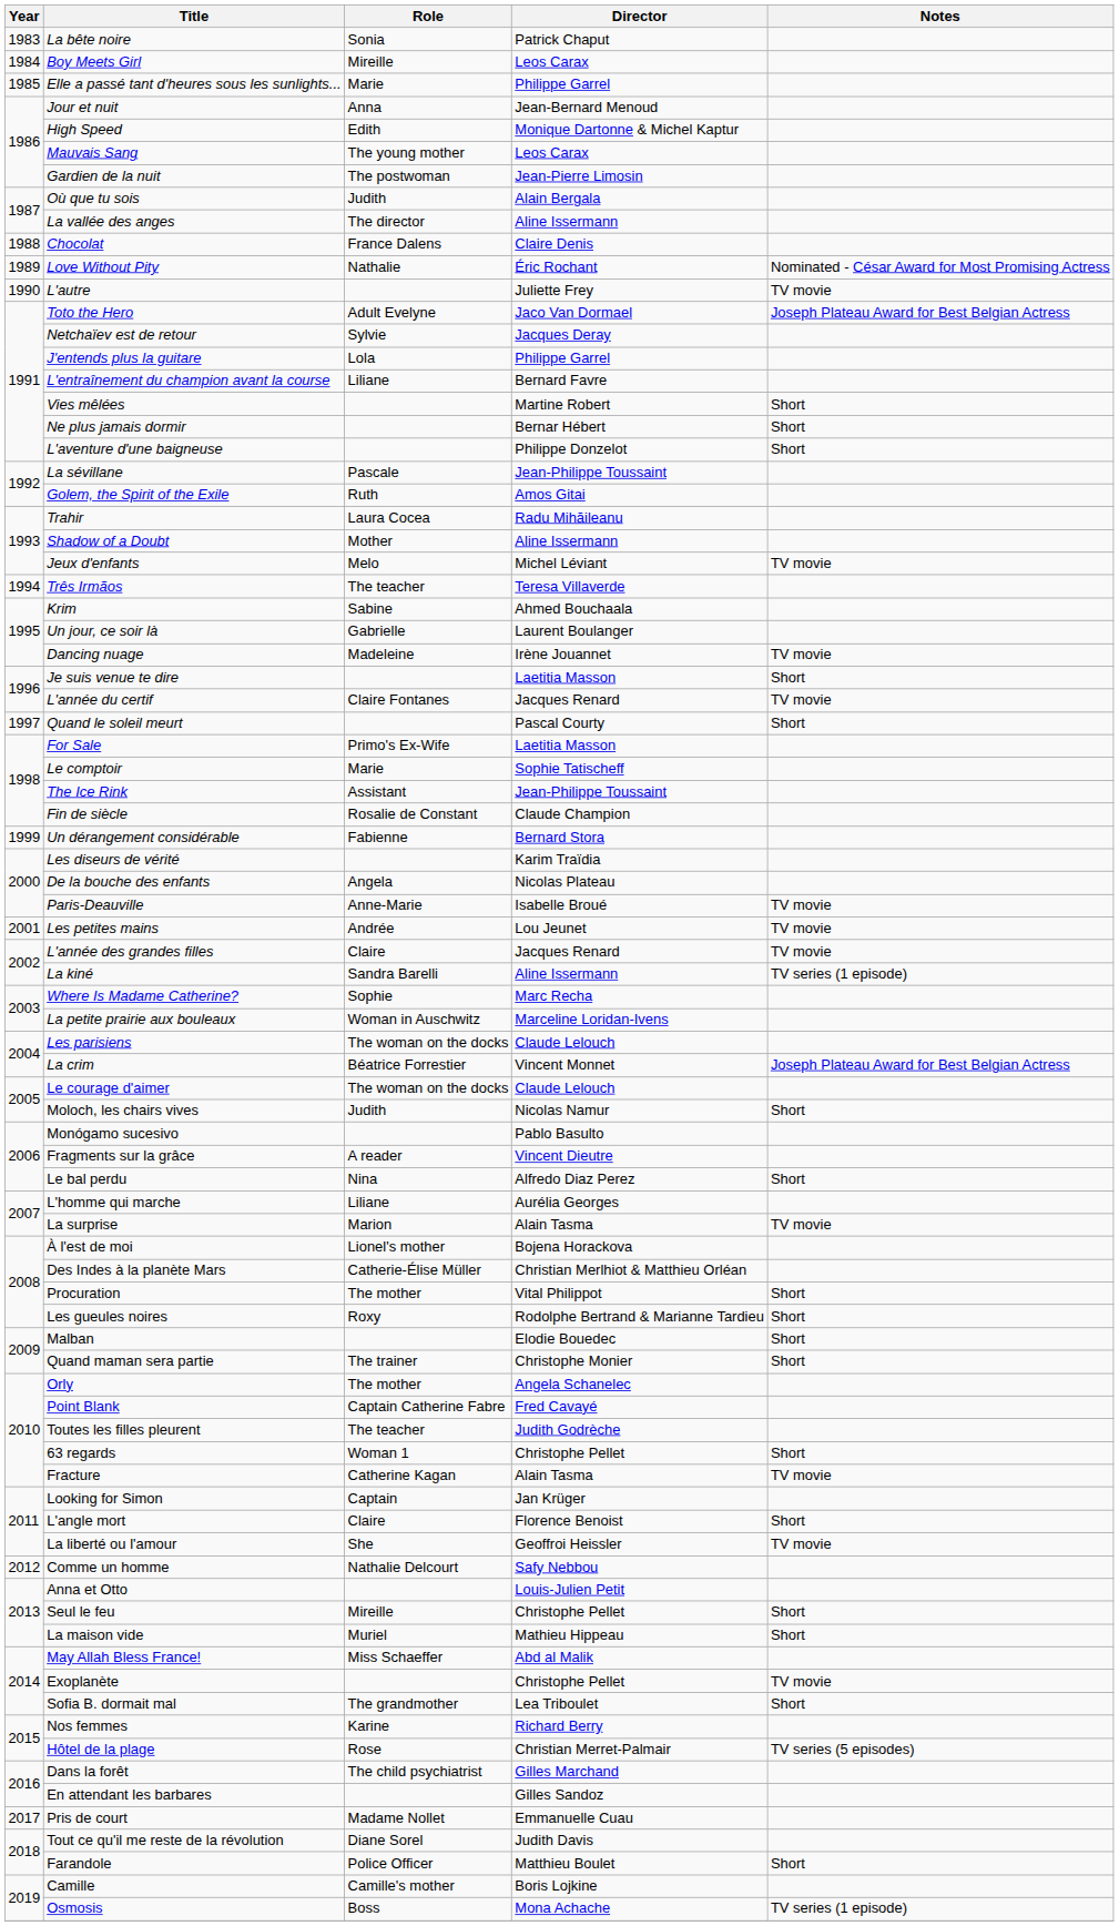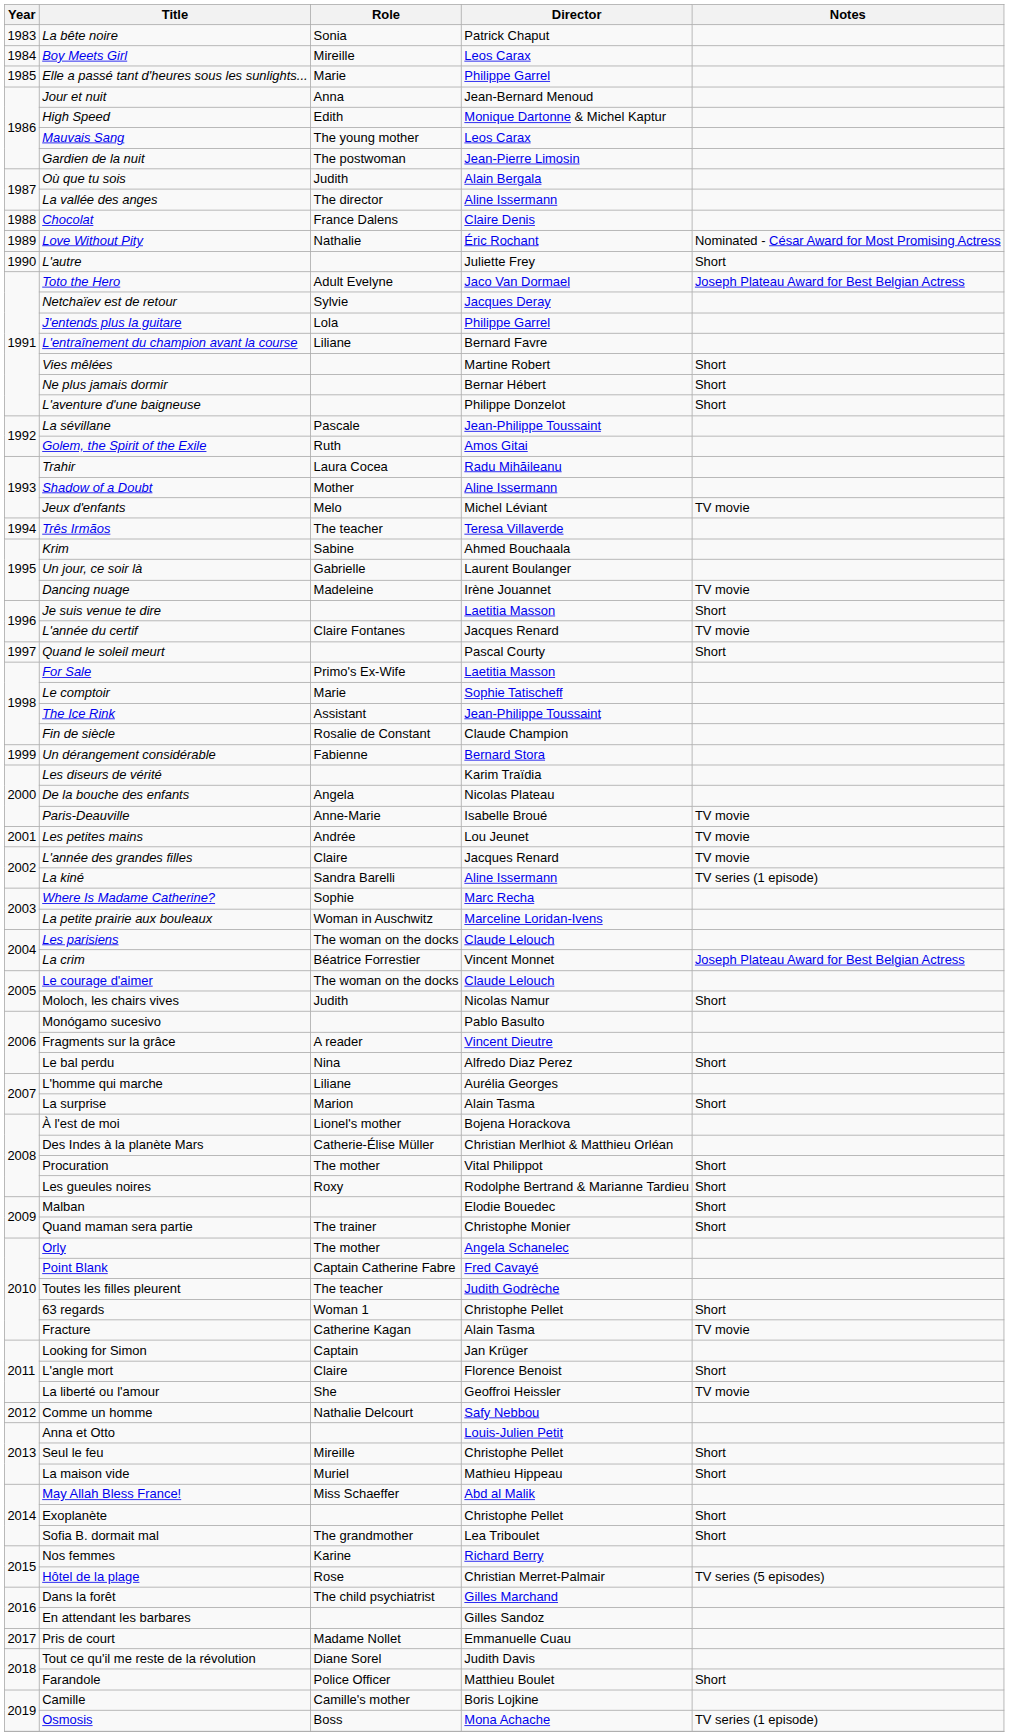 <table class="wikitable">
 <tr>
 <th>Year</th>
 <th>Title</th>
 <th>Role</th>
 <th>Director</th>
 <th>Notes</th>
 </tr>
 <tr>
 <td>1983</td>
 <td><em>La bête noire</em></td>
 <td>Sonia</td>
 <td>Patrick Chaput</td>
 <td></td>
 </tr>
 <tr>
 <td>1984</td>
 <td><em><a href='#'>Boy Meets Girl</a></em></td>
 <td>Mireille</td>
 <td><a href='#'>Leos Carax</a></td>
 <td></td>
 </tr>
 <tr>
 <td>1985</td>
 <td><em>Elle a passé tant d'heures sous les sunlights...</em></td>
 <td>Marie</td>
 <td><a href='#'>Philippe Garrel</a></td>
 <td></td>
 </tr>
 <tr>
 <td rowspan=4>1986</td>
 <td><em>Jour et nuit</em></td>
 <td>Anna</td>
 <td>Jean-Bernard Menoud</td>
 <td></td>
 </tr>
 <tr>
 <td><em>High Speed</em></td>
 <td>Edith</td>
 <td><a href='#'>Monique Dartonne</a> & Michel Kaptur</td>
 <td></td>
 </tr>
 <tr>
 <td><em><a href='#'>Mauvais Sang</a></em></td>
 <td>The young mother</td>
 <td><a href='#'>Leos Carax</a></td>
 <td></td>
 </tr>
 <tr>
 <td><em>Gardien de la nuit</em></td>
 <td>The postwoman</td>
 <td><a href='#'>Jean-Pierre Limosin</a></td>
 <td></td>
 </tr>
 <tr>
 <td rowspan=2>1987</td>
 <td><em>Où que tu sois</em></td>
 <td>Judith</td>
 <td><a href='#'>Alain Bergala</a></td>
 <td></td>
 </tr>
 <tr>
 <td><em>La vallée des anges</em></td>
 <td>The director</td>
 <td><a href='#'>Aline Issermann</a></td>
 <td></td>
 </tr>
 <tr>
 <td>1988</td>
 <td><em><a href='#'>Chocolat</a></em></td>
 <td>France Dalens</td>
 <td><a href='#'>Claire Denis</a></td>
 <td></td>
 </tr>
 <tr>
 <td>1989</td>
 <td><em><a href='#'>Love Without Pity</a></em></td>
 <td>Nathalie</td>
 <td><a href='#'>Éric Rochant</a></td>
 <td>Nominated - <a href='#'>César Award for Most Promising Actress</a></td>
 </tr>
 <tr>
 <td>1990</td>
 <td><em>L'autre</em></td>
 <td></td>
 <td>Juliette Frey</td>
-<td>TV movie</td>
+<td>Short</td>
 </tr>
 <tr>
 <td rowspan=7>1991</td>
 <td><em><a href='#'>Toto the Hero</a></em></td>
 <td>Adult Evelyne</td>
 <td><a href='#'>Jaco Van Dormael</a></td>
 <td><a href='#'>Joseph Plateau Award for Best Belgian Actress</a></td>
 </tr>
 <tr>
 <td><em>Netchaïev est de retour</em></td>
 <td>Sylvie</td>
 <td><a href='#'>Jacques Deray</a></td>
 <td></td>
 </tr>
 <tr>
 <td><em><a href='#'>J'entends plus la guitare</a></em></td>
 <td>Lola</td>
 <td><a href='#'>Philippe Garrel</a></td>
 <td></td>
 </tr>
 <tr>
 <td><em><a href='#'>L'entraînement du champion avant la course</a></em></td>
 <td>Liliane</td>
 <td>Bernard Favre</td>
 <td></td>
 </tr>
 <tr>
 <td><em>Vies mêlées</em></td>
 <td></td>
 <td>Martine Robert</td>
 <td>Short</td>
 </tr>
 <tr>
 <td><em>Ne plus jamais dormir</em></td>
 <td></td>
 <td>Bernar Hébert</td>
 <td>Short</td>
 </tr>
 <tr>
 <td><em>L'aventure d'une baigneuse</em></td>
 <td></td>
 <td>Philippe Donzelot</td>
 <td>Short</td>
 </tr>
 <tr>
 <td rowspan=2>1992</td>
 <td><em>La sévillane</em></td>
 <td>Pascale</td>
 <td><a href='#'>Jean-Philippe Toussaint</a></td>
 <td></td>
 </tr>
 <tr>
 <td><em><a href='#'>Golem, the Spirit of the Exile</a></em></td>
 <td>Ruth</td>
 <td><a href='#'>Amos Gitai</a></td>
 <td></td>
 </tr>
 <tr>
 <td rowspan=3>1993</td>
 <td><em>Trahir</em></td>
 <td>Laura Cocea</td>
 <td><a href='#'>Radu Mihăileanu</a></td>
 <td></td>
 </tr>
 <tr>
 <td><em><a href='#'>Shadow of a Doubt</a></em></td>
 <td>Mother</td>
 <td><a href='#'>Aline Issermann</a></td>
 <td></td>
 </tr>
 <tr>
 <td><em>Jeux d'enfants</em></td>
 <td>Melo</td>
 <td>Michel Léviant</td>
 <td>TV movie</td>
 </tr>
 <tr>
 <td>1994</td>
 <td><em><a href='#'>Três Irmãos</a></em></td>
 <td>The teacher</td>
 <td><a href='#'>Teresa Villaverde</a></td>
 <td></td>
 </tr>
 <tr>
 <td rowspan=3>1995</td>
 <td><em>Krim</em></td>
 <td>Sabine</td>
 <td>Ahmed Bouchaala</td>
 <td></td>
 </tr>
 <tr>
 <td><em>Un jour, ce soir là</em></td>
 <td>Gabrielle</td>
 <td>Laurent Boulanger</td>
 <td></td>
 </tr>
 <tr>
 <td><em>Dancing nuage</em></td>
 <td>Madeleine</td>
 <td>Irène Jouannet</td>
 <td>TV movie</td>
 </tr>
 <tr>
 <td rowspan=2>1996</td>
 <td><em>Je suis venue te dire</em></td>
 <td></td>
 <td><a href='#'>Laetitia Masson</a></td>
 <td>Short</td>
 </tr>
 <tr>
 <td><em>L'année du certif </em></td>
 <td>Claire Fontanes</td>
 <td>Jacques Renard</td>
 <td>TV movie</td>
 </tr>
 <tr>
 <td>1997</td>
 <td><em>Quand le soleil meurt</em></td>
 <td></td>
 <td>Pascal Courty</td>
 <td>Short</td>
 </tr>
 <tr>
 <td rowspan=4>1998</td>
 <td><em><a href='#'>For Sale</a></em></td>
 <td>Primo's Ex-Wife</td>
 <td><a href='#'>Laetitia Masson</a></td>
 <td></td>
 </tr>
 <tr>
 <td><em>Le comptoir</em></td>
 <td>Marie</td>
 <td><a href='#'>Sophie Tatischeff</a></td>
 <td></td>
 </tr>
 <tr>
 <td><em><a href='#'>The Ice Rink</a></em></td>
 <td>Assistant</td>
 <td><a href='#'>Jean-Philippe Toussaint</a></td>
 <td></td>
 </tr>
 <tr>
 <td><em>Fin de siècle</em></td>
 <td>Rosalie de Constant</td>
 <td>Claude Champion</td>
 <td></td>
 </tr>
 <tr>
 <td>1999</td>
 <td><em>Un dérangement considérable</em></td>
 <td>Fabienne</td>
 <td><a href='#'>Bernard Stora</a></td>
 <td></td>
 </tr>
 <tr>
 <td rowspan=3>2000</td>
 <td><em>Les diseurs de vérité</em></td>
 <td></td>
 <td>Karim Traïdia</td>
 <td></td>
 </tr>
 <tr>
 <td><em>De la bouche des enfants</em></td>
 <td>Angela</td>
 <td>Nicolas Plateau</td>
 <td></td>
 </tr>
 <tr>
 <td><em>Paris-Deauville</em></td>
 <td>Anne-Marie</td>
 <td>Isabelle Broué</td>
 <td>TV movie</td>
 </tr>
 <tr>
 <td>2001</td>
 <td><em>Les petites mains</em></td>
 <td>Andrée</td>
 <td>Lou Jeunet</td>
 <td>TV movie</td>
 </tr>
 <tr>
 <td rowspan=2>2002</td>
 <td><em>L'année des grandes filles</em></td>
 <td>Claire</td>
 <td>Jacques Renard</td>
 <td>TV movie</td>
 </tr>
 <tr>
 <td><em>La kiné</em></td>
 <td>Sandra Barelli</td>
 <td><a href='#'>Aline Issermann</a></td>
 <td>TV series (1 episode)</td>
 </tr>
 <tr>
 <td rowspan=2>2003</td>
 <td><em><a href='#'>Where Is Madame Catherine?</a></em></td>
 <td>Sophie</td>
 <td><a href='#'>Marc Recha</a></td>
 <td></td>
 </tr>
 <tr>
 <td><em>La petite prairie aux bouleaux</em></td>
 <td>Woman in Auschwitz</td>
 <td><a href='#'>Marceline Loridan-Ivens</a></td>
 <td></td>
 </tr>
 <tr>
 <td rowspan=2>2004</td>
 <td><em><a href='#'>Les parisiens</a></em></td>
 <td>The woman on the docks</td>
 <td><a href='#'>Claude Lelouch</a></td>
 <td></td>
 </tr>
 <tr>
 <td><em>La crim<strong></td>
 <td>Béatrice Forrestier</td>
 <td>Vincent Monnet</td>
 <td><a href='#'>Joseph Plateau Award for Best Belgian Actress</a></td>
 </tr>
 <tr>
 <td rowspan=2>2005</td>
 <td></em><a href='#'>Le courage d'aimer</a><em></td>
 <td>The woman on the docks</td>
 <td><a href='#'>Claude Lelouch</a></td>
 <td></td>
 </tr>
 <tr>
 <td></em>Moloch, les chairs vives<em></td>
 <td>Judith</td>
 <td>Nicolas Namur</td>
 <td>Short</td>
 </tr>
 <tr>
 <td rowspan=3>2006</td>
 <td></em>Monógamo sucesivo<em></td>
 <td></td>
 <td>Pablo Basulto</td>
 <td></td>
 </tr>
 <tr>
 <td></em>Fragments sur la grâce<em></td>
 <td>A reader</td>
 <td><a href='#'>Vincent Dieutre</a></td>
 <td></td>
 </tr>
 <tr>
 <td></em>Le bal perdu<em></td>
 <td>Nina</td>
 <td>Alfredo Diaz Perez</td>
 <td>Short</td>
 </tr>
 <tr>
 <td rowspan=2>2007</td>
 <td></em>L'homme qui marche<em></td>
 <td>Liliane</td>
 <td>Aurélia Georges</td>
 <td></td>
 </tr>
 <tr>
 <td></em>La surprise<em></td>
 <td>Marion</td>
 <td>Alain Tasma</td>
-<td>TV movie</td>
+<td>Short</td>
 </tr>
 <tr>
 <td rowspan=4>2008</td>
 <td></em>À l'est de moi<em></td>
 <td>Lionel's mother</td>
 <td>Bojena Horackova</td>
 <td></td>
 </tr>
 <tr>
 <td></em>Des Indes à la planète Mars<em></td>
 <td>Catherie-Élise Müller</td>
 <td>Christian Merlhiot & Matthieu Orléan</td>
 <td></td>
 </tr>
 <tr>
 <td></em>Procuration<em></td>
 <td>The mother</td>
 <td>Vital Philippot</td>
 <td>Short</td>
 </tr>
 <tr>
 <td></em>Les gueules noires<em></td>
 <td>Roxy</td>
 <td>Rodolphe Bertrand & Marianne Tardieu</td>
 <td>Short</td>
 </tr>
 <tr>
 <td rowspan=2>2009</td>
 <td></em>Malban<em></td>
 <td></td>
 <td>Elodie Bouedec</td>
 <td>Short</td>
 </tr>
 <tr>
 <td></em>Quand maman sera partie<em></td>
 <td>The trainer</td>
 <td>Christophe Monier</td>
 <td>Short</td>
 </tr>
 <tr>
 <td rowspan=5>2010</td>
 <td></em><a href='#'>Orly</a><em></td>
 <td>The mother</td>
 <td><a href='#'>Angela Schanelec</a></td>
 <td></td>
 </tr>
 <tr>
 <td></em><a href='#'>Point Blank</a><em></td>
 <td>Captain Catherine Fabre</td>
 <td><a href='#'>Fred Cavayé</a></td>
 <td></td>
 </tr>
 <tr>
 <td></em>Toutes les filles pleurent<em></td>
 <td>The teacher</td>
 <td><a href='#'>Judith Godrèche</a></td>
 <td></td>
 </tr>
 <tr>
 <td></em>63 regards<em></td>
 <td>Woman 1</td>
 <td>Christophe Pellet</td>
 <td>Short</td>
 </tr>
 <tr>
 <td></em>Fracture<em></td>
 <td>Catherine Kagan</td>
 <td>Alain Tasma</td>
 <td>TV movie</td>
 </tr>
 <tr>
 <td rowspan=3>2011</td>
 <td></em>Looking for Simon<em></td>
 <td>Captain</td>
 <td>Jan Krüger</td>
 <td></td>
 </tr>
 <tr>
 <td></em>L'angle mort<em></td>
 <td>Claire</td>
 <td>Florence Benoist</td>
 <td>Short</td>
 </tr>
 <tr>
 <td></em>La liberté ou l'amour<em></td>
 <td>She</td>
 <td>Geoffroi Heissler</td>
 <td>TV movie</td>
 </tr>
 <tr>
 <td>2012</td>
 <td></em>Comme un homme<em></td>
 <td>Nathalie Delcourt</td>
 <td><a href='#'>Safy Nebbou</a></td>
 <td></td>
 </tr>
 <tr>
 <td rowspan=3>2013</td>
 <td></em>Anna et Otto<em></td>
 <td></td>
 <td><a href='#'>Louis-Julien Petit</a></td>
 <td></td>
 </tr>
 <tr>
 <td></em>Seul le feu<em></td>
 <td>Mireille</td>
 <td>Christophe Pellet</td>
 <td>Short</td>
 </tr>
 <tr>
 <td></em>La maison vide<em></td>
 <td>Muriel</td>
 <td>Mathieu Hippeau</td>
 <td>Short</td>
 </tr>
 <tr>
 <td rowspan=3>2014</td>
 <td></em><a href='#'>May Allah Bless France!</a><em></td>
 <td>Miss Schaeffer</td>
 <td><a href='#'>Abd al Malik</a></td>
 <td></td>
 </tr>
 <tr>
 <td></em>Exoplanète<em></td>
 <td></td>
 <td>Christophe Pellet</td>
-<td>TV movie</td>
+<td>Short</td>
 </tr>
 <tr>
 <td></em>Sofia B. dormait mal<em></td>
 <td>The grandmother</td>
 <td>Lea Triboulet</td>
 <td>Short</td>
 </tr>
 <tr>
 <td rowspan=2>2015</td>
 <td></em>Nos femmes<em></td>
 <td>Karine</td>
 <td><a href='#'>Richard Berry</a></td>
 <td></td>
 </tr>
 <tr>
 <td></em><a href='#'>Hôtel de la plage</a><em></td>
 <td>Rose</td>
 <td>Christian Merret-Palmair</td>
 <td>TV series (5 episodes)</td>
 </tr>
 <tr>
 <td rowspan=2>2016</td>
 <td></em>Dans la forêt<em></td>
 <td>The child psychiatrist</td>
 <td><a href='#'>Gilles Marchand</a></td>
 <td></td>
 </tr>
 <tr>
 <td></em>En attendant les barbares<em></td>
 <td></td>
 <td>Gilles Sandoz</td>
 <td></td>
 </tr>
 <tr>
 <td>2017</td>
 <td></em>Pris de court<em></td>
 <td>Madame Nollet</td>
 <td>Emmanuelle Cuau</td>
 <td></td>
 </tr>
 <tr>
 <td rowspan=2>2018</td>
 <td></em>Tout ce qu'il me reste de la révolution<em></td>
 <td>Diane Sorel</td>
 <td>Judith Davis</td>
 <td></td>
 </tr>
 <tr>
 <td></em>Farandole<em></td>
 <td>Police Officer</td>
 <td>Matthieu Boulet</td>
 <td>Short</td>
 </tr>
 <tr>
 <td rowspan=2>2019</td>
 <td></em>Camille<em></td>
 <td>Camille's mother</td>
 <td>Boris Lojkine</td>
 <td></td>
 </tr>
 <tr>
 <td></em><a href='#'>Osmosis</a><em></td>
 <td>Boss</td>
 <td><a href='#'>Mona Achache</a></td>
 <td>TV series (1 episode)</td>
 </tr>
 <tr>
 </tr>
 </table>
